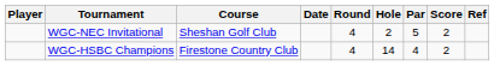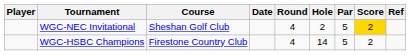 <table class="sortable wikitable">
 <tr>
 <th>Player</th>
 <th>Tournament</th>
 <th>Course</th>
 <th>Date</th>
 <th>Round</th>
 <th>Hole</th>
 <th>Par</th>
 <th>Score</th>
 <th>Ref</th>
 </tr>
 <tr>
 <td></td>
 <td><a href='#'>WGC-NEC Invitational</a></td>
 <td><a href='#'>Sheshan Golf Club</a></td>
 <td></td>
 <td align=center>4</td>
 <td align=center>2</td>
 <td align=center>5</td>
-<td align=center>2</td>
+<td align=center style="background: gold;">2</td>
 <td></td>
 </tr>
 <tr>
 <td></td>
 <td><a href='#'>WGC-HSBC Champions</a></td>
 <td><a href='#'>Firestone Country Club</a></td>
 <td></td>
 <td align=center>4</td>
 <td align=center>14</td>
-<td align=center>4</td>
+<td align=center>5</td>
 <td align=center>2</td>
 <td></td>
 </tr>
 </table>
